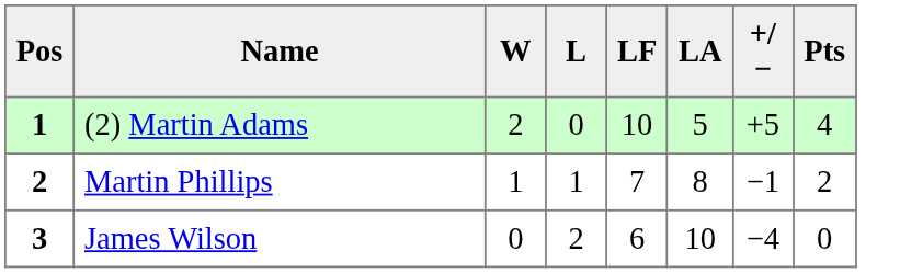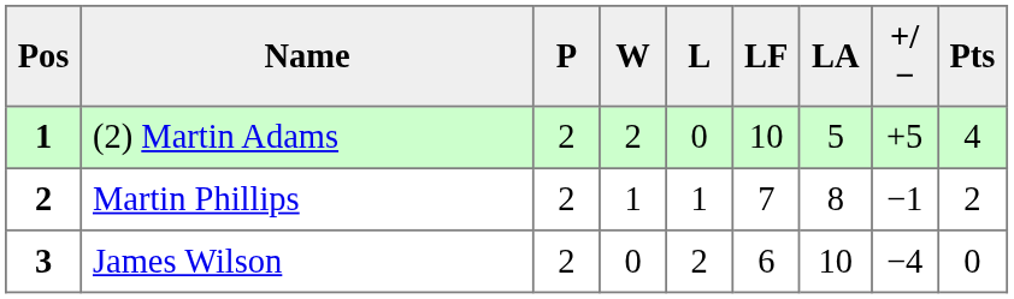 <table style=border-collapse:collapse border=1 cellspacing=0 cellpadding=5>
 <tr align=center bgcolor=#efefef>
 <th width=20>Pos</th>
 <th width=200>Name</th>
+<th width=20>P</th>
 <th width=20>W</th>
 <th width=20>L</th>
 <th width=20>LF</th>
 <th width=20>LA</th>
 <th width=20>+/−</th>
 <th width=20>Pts</th>
 </tr>
 <tr align=center style="background: #ccffcc;">
 <td><strong>1</strong></td>
 <td align="left"> (2) <a href='#'>Martin Adams</a></td>
 <td>2</td>
+<td>2</td>
 <td>0</td>
 <td>10</td>
 <td>5</td>
 <td>+5</td>
 <td>4</td>
 </tr>
 <tr align=center>
 <td><strong>2</strong></td>
 <td align="left"> <a href='#'>Martin Phillips</a></td>
+<td>2</td>
 <td>1</td>
 <td>1</td>
 <td>7</td>
 <td>8</td>
 <td>−1</td>
 <td>2</td>
 </tr>
 <tr align=center>
 <td><strong>3</strong></td>
 <td align="left"> <a href='#'>James Wilson</a></td>
+<td>2</td>
 <td>0</td>
 <td>2</td>
 <td>6</td>
 <td>10</td>
 <td>−4</td>
 <td>0</td>
 </tr>
 </table>
